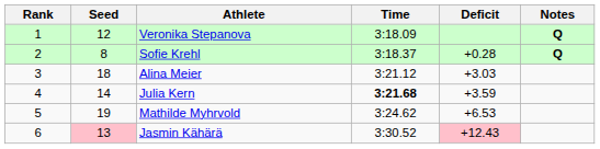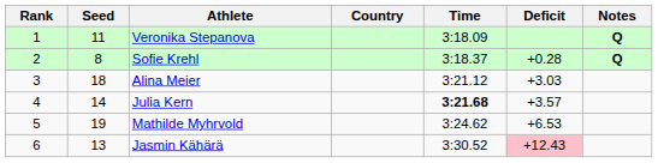 <table class="wikitable sortable" style="text-align:center" width=60%>
 <tr>
 <th>Rank</th>
 <th>Seed</th>
 <th>Athlete</th>
+<th>Country</th>
 <th>Time</th>
 <th>Deficit</th>
 <th>Notes</th>
 </tr>
 <tr bgcolor=#ccffcc>
 <td>1</td>
-<td>12</td>
+<td>11</td>
 <td align=left><a href='#'>Veronika Stepanova</a></td>
+<td align=left></td>
 <td>3:18.09</td>
 <td></td>
 <td><strong>Q</strong></td>
 </tr>
 <tr bgcolor=#ccffcc>
 <td>2</td>
 <td>8</td>
 <td align=left><a href='#'>Sofie Krehl</a></td>
+<td align=left></td>
 <td>3:18.37</td>
 <td>+0.28</td>
 <td><strong>Q</strong></td>
 </tr>
 <tr>
 <td>3</td>
 <td>18</td>
 <td align=left><a href='#'>Alina Meier</a></td>
+<td align=left></td>
 <td>3:21.12</td>
 <td>+3.03</td>
 <td></td>
 </tr>
 <tr>
 <td>4</td>
 <td>14</td>
 <td align=left><a href='#'>Julia Kern</a></td>
+<td align=left></td>
 <td><strong>3:21.68</strong></td>
-<td>+3.59</td>
+<td>+3.57</td>
 <td></td>
 </tr>
 <tr>
 <td>5</td>
 <td>19</td>
 <td align=left><a href='#'>Mathilde Myhrvold</a></td>
+<td align=left></td>
 <td>3:24.62</td>
 <td>+6.53</td>
 <td></td>
 </tr>
 <tr>
 <td>6</td>
-<td style="background: pink;">13</td>
+<td>13</td>
 <td align=left><a href='#'>Jasmin Kähärä</a></td>
+<td align=left></td>
 <td>3:30.52</td>
 <td style="background: pink;">+12.43</td>
 <td></td>
 </tr>
 </table>
